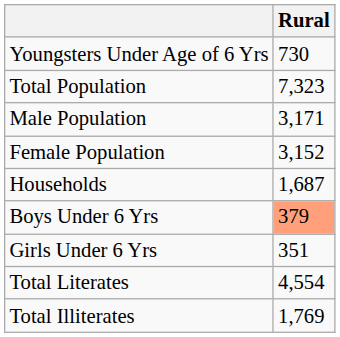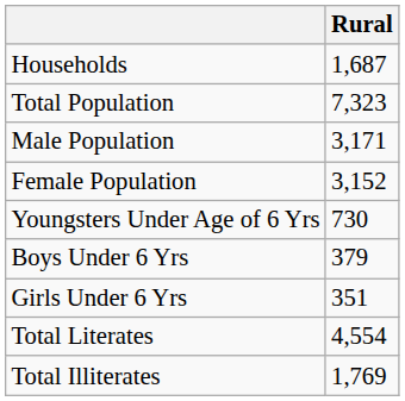 <table class="wikitable">
 <tr>
 <th></th>
 <th>Rural</th>
 </tr>
 <tr>
-<td>Youngsters Under Age of 6 Yrs</td>
-<td>730</td>
+<td>Households</td>
+<td>1,687</td>
 </tr>
 <tr>
 <td>Total Population</td>
 <td>7,323</td>
 </tr>
 <tr>
 <td>Male Population</td>
 <td>3,171</td>
 </tr>
 <tr>
 <td>Female Population</td>
 <td>3,152</td>
 </tr>
 <tr>
-<td>Households</td>
-<td>1,687</td>
+<td>Youngsters Under Age of 6 Yrs</td>
+<td>730</td>
 </tr>
 <tr>
 <td>Boys Under 6 Yrs</td>
-<td style="background: lightsalmon;">379</td>
+<td>379</td>
 </tr>
 <tr>
 <td>Girls Under 6 Yrs</td>
 <td>351</td>
 </tr>
 <tr>
 <td>Total Literates</td>
 <td>4,554</td>
 </tr>
 <tr>
 <td>Total Illiterates</td>
 <td>1,769</td>
 </tr>
 </table>
